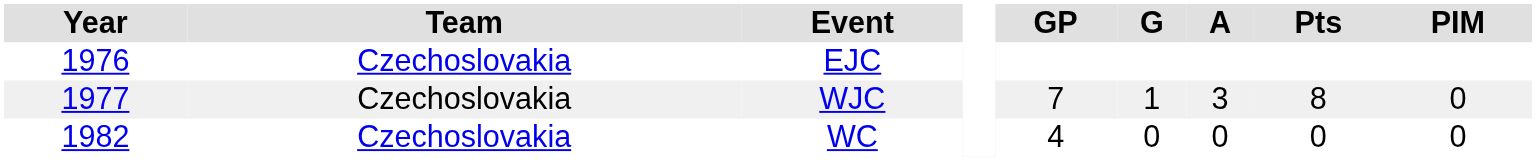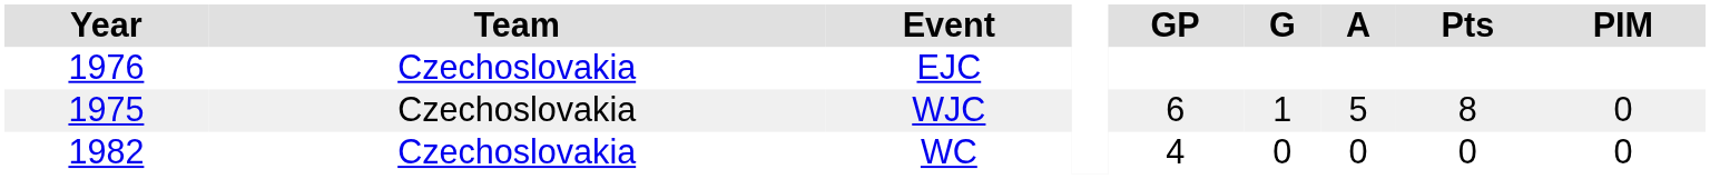 <table border="0" cellpadding="1" cellspacing="0" style="text-align:center; width:50em">
 <tr ALIGN="center" bgcolor="#e0e0e0">
 <th>Year</th>
 <th>Team</th>
 <th>Event</th>
 <th rowspan="99" bgcolor="#ffffff"> </th>
 <th>GP</th>
 <th>G</th>
 <th>A</th>
 <th>Pts</th>
 <th>PIM</th>
 </tr>
 <tr>
 <td><a href='#'>1976</a></td>
 <td><a href='#'>Czechoslovakia</a></td>
 <td><a href='#'>EJC</a></td>
 <td></td>
 <td></td>
 <td></td>
 <td></td>
 <td></td>
 </tr>
 <tr bgcolor="#f0f0f0">
-<td><a href='#'>1977</a></td>
+<td><a href='#'>1975</a></td>
 <td>Czechoslovakia</td>
 <td><a href='#'>WJC</a></td>
-<td>7</td>
+<td>6</td>
 <td>1</td>
-<td>3</td>
+<td>5</td>
 <td>8</td>
 <td>0</td>
 </tr>
 <tr>
 <td><a href='#'>1982</a></td>
 <td><a href='#'>Czechoslovakia</a></td>
 <td><a href='#'>WC</a></td>
 <td>4</td>
 <td>0</td>
 <td>0</td>
 <td>0</td>
 <td>0</td>
 </tr>
 </table>
